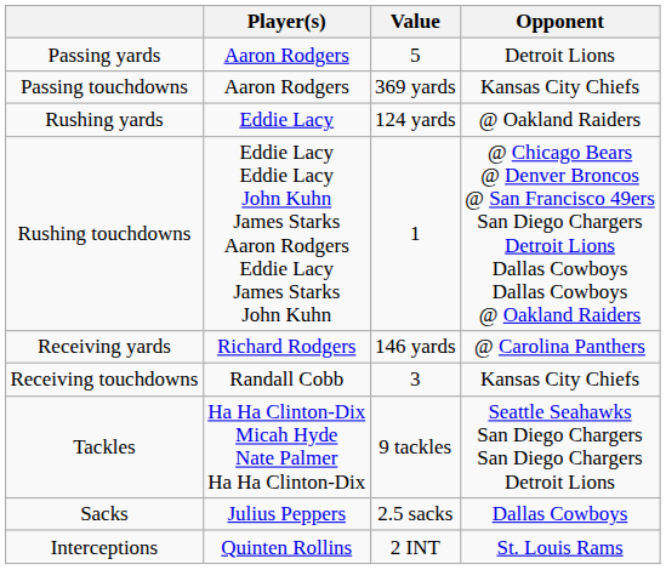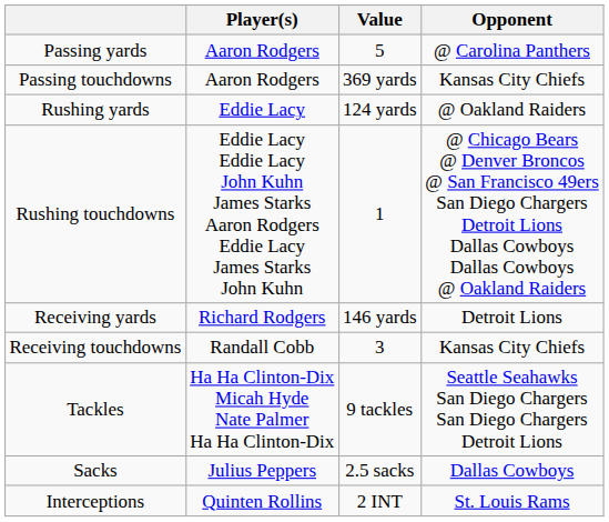 <table class="wikitable">
 <tr>
 <th></th>
 <th>Player(s)</th>
 <th>Value</th>
 <th>Opponent</th>
 </tr>
 <tr style="background:#fdo; text-align:center;">
 <td>Passing yards</td>
 <td><a href='#'>Aaron Rodgers</a></td>
 <td>5</td>
-<td>Detroit Lions</td>
+<td>@ <a href='#'>Carolina Panthers</a></td>
 </tr>
 <tr style="background:#fdo; text-align:center;">
 <td>Passing touchdowns</td>
 <td>Aaron Rodgers</td>
 <td>369 yards</td>
 <td>Kansas City Chiefs</td>
 </tr>
 <tr style="background:#fdo; text-align:center;">
 <td>Rushing yards</td>
 <td><a href='#'>Eddie Lacy</a></td>
 <td>124 yards</td>
 <td>@ Oakland Raiders</td>
 </tr>
 <tr style="background:#fdo; text-align:center;">
 <td>Rushing touchdowns</td>
 <td>Eddie Lacy<br>Eddie Lacy<br><a href='#'>John Kuhn</a><br>James Starks<br>Aaron Rodgers<br>Eddie Lacy<br>James Starks<br>John Kuhn</td>
 <td>1</td>
 <td>@ <a href='#'>Chicago Bears</a><br>@ <a href='#'>Denver Broncos</a><br>@ <a href='#'>San Francisco 49ers</a><br>San Diego Chargers<br><a href='#'>Detroit Lions</a><br>Dallas Cowboys<br>Dallas Cowboys<br>@ <a href='#'>Oakland Raiders</a></td>
 </tr>
 <tr style="background:#fdo; text-align:center;">
 <td>Receiving yards</td>
 <td><a href='#'>Richard Rodgers</a></td>
 <td>146 yards</td>
-<td>@ <a href='#'>Carolina Panthers</a></td>
+<td>Detroit Lions</td>
 </tr>
 <tr style="background:#fdo; text-align:center;">
 <td>Receiving touchdowns</td>
 <td>Randall Cobb</td>
 <td>3</td>
 <td>Kansas City Chiefs</td>
 </tr>
 <tr style="background:#fdo; text-align:center;">
 <td>Tackles</td>
 <td><a href='#'>Ha Ha Clinton-Dix</a><br><a href='#'>Micah Hyde</a><br><a href='#'>Nate Palmer</a><br>Ha Ha Clinton-Dix</td>
 <td>9 tackles</td>
 <td><a href='#'>Seattle Seahawks</a><br>San Diego Chargers<br>San Diego Chargers<br>Detroit Lions</td>
 </tr>
 <tr style="background:#fdo; text-align:center;">
 <td>Sacks</td>
 <td><a href='#'>Julius Peppers</a></td>
 <td>2.5 sacks</td>
 <td><a href='#'>Dallas Cowboys</a></td>
 </tr>
 <tr style="background:#fdo; text-align:center;">
 <td>Interceptions</td>
 <td><a href='#'>Quinten Rollins</a></td>
 <td>2 INT</td>
 <td><a href='#'>St. Louis Rams</a></td>
 </tr>
 </table>
